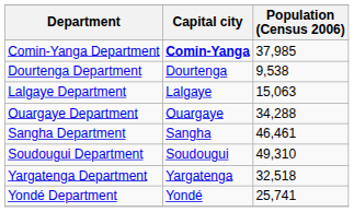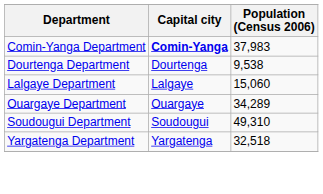 <table class="wikitable">
 <tr>
 </tr>
 <tr>
 <th>Department</th>
 <th>Capital city</th>
 <th>Population <br>(Census 2006)</th>
 </tr>
 <tr>
 <td><a href='#'>Comin-Yanga Department</a></td>
 <td><strong><a href='#'>Comin-Yanga</a></strong></td>
-<td>37,985</td>
+<td>37,983</td>
 </tr>
 <tr>
 <td><a href='#'>Dourtenga Department</a></td>
 <td><a href='#'>Dourtenga</a></td>
 <td>9,538</td>
 </tr>
 <tr>
 <td><a href='#'>Lalgaye Department</a></td>
 <td><a href='#'>Lalgaye</a></td>
-<td>15,063</td>
+<td>15,060</td>
 </tr>
 <tr>
 <td><a href='#'>Ouargaye Department</a></td>
 <td><a href='#'>Ouargaye</a></td>
-<td>34,288</td>
-</tr>
-<tr>
-<td><a href='#'>Sangha Department</a></td>
-<td><a href='#'>Sangha</a></td>
-<td>46,461</td>
+<td>34,289</td>
 </tr>
 <tr>
 <td><a href='#'>Soudougui Department</a></td>
 <td><a href='#'>Soudougui</a></td>
 <td>49,310</td>
 </tr>
 <tr>
 <td><a href='#'>Yargatenga Department</a></td>
 <td><a href='#'>Yargatenga</a></td>
 <td>32,518</td>
 </tr>
 <tr>
-<td><a href='#'>Yondé Department</a></td>
-<td><a href='#'>Yondé</a></td>
-<td>25,741</td>
-</tr>
-<tr>
 </tr>
 </table>
